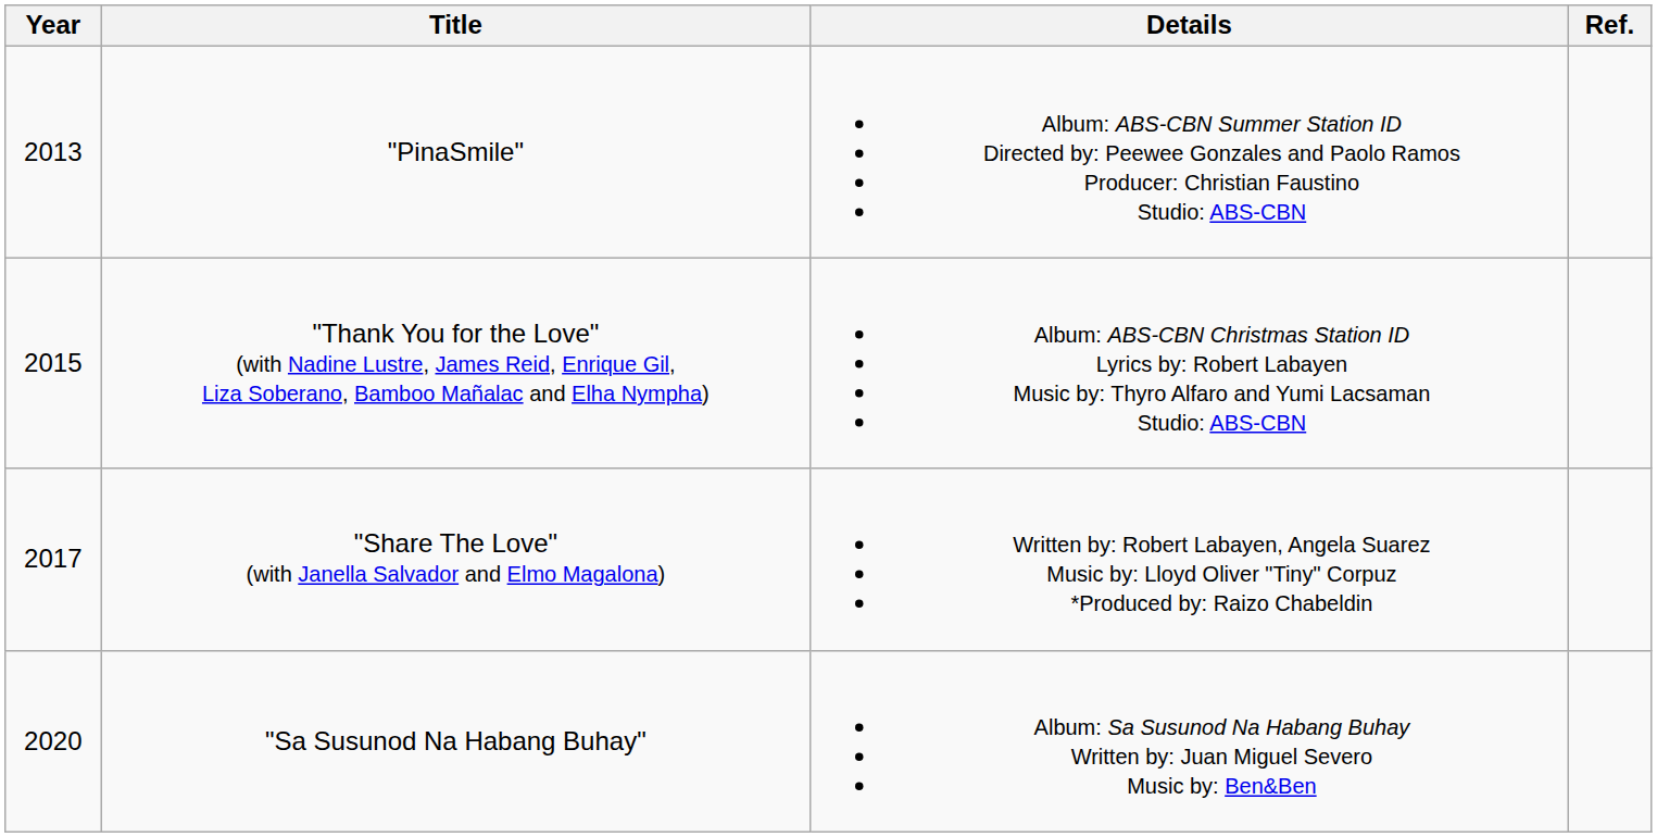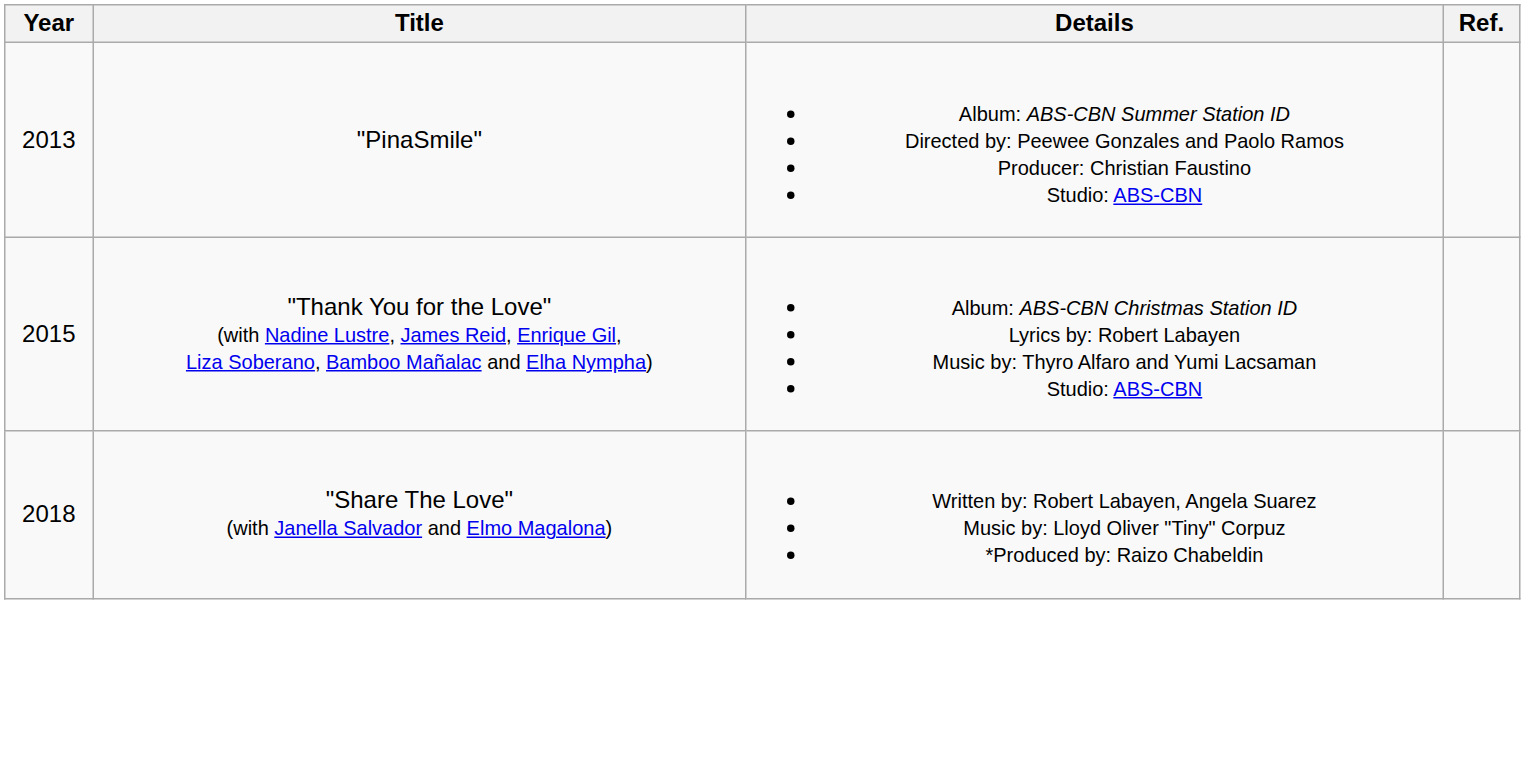 <table class="wikitable"  style="text-align:center; width:80%;">
 <tr>
 <th>Year</th>
 <th>Title</th>
 <th>Details</th>
 <th>Ref.</th>
 </tr>
 <tr>
 <td>2013</td>
 <td>"PinaSmile"</td>
 <td><br><ul><li><small>Album: <em>ABS-CBN Summer Station ID</em></small></li><li><small>Directed by: Peewee Gonzales and Paolo Ramos</small></li><li><small>Producer: Christian Faustino</small></li><li><small>Studio: <a href='#'>ABS-CBN</a></small></li></ul></td>
 <td></td>
 </tr>
 <tr>
 <td>2015</td>
 <td>"Thank You for the Love"<br><small>(with <a href='#'>Nadine Lustre</a>, <a href='#'>James Reid</a>, <a href='#'>Enrique Gil</a>,<br><a href='#'>Liza Soberano</a>, <a href='#'>Bamboo Mañalac</a> and <a href='#'>Elha Nympha</a>)</small></td>
 <td><br><ul><li><small>Album: <em>ABS-CBN Christmas Station ID</em></small></li><li><small>Lyrics by: Robert Labayen</small></li><li><small>Music by: Thyro Alfaro and Yumi Lacsaman</small></li><li><small>Studio: <a href='#'>ABS-CBN</a></small></li></ul></td>
 <td></td>
 </tr>
 <tr>
-<td>2017</td>
+<td>2018</td>
 <td>"Share The Love"<br><small>(with <a href='#'>Janella Salvador</a> and <a href='#'>Elmo Magalona</a>)</small></td>
 <td><br><ul><li><small>Written by: Robert Labayen, Angela Suarez</small></li><li><small>Music by: Lloyd Oliver "Tiny" Corpuz</small></li><li><small>*Produced by: Raizo Chabeldin</small></li></ul></td>
 <td></td>
 </tr>
-<tr>
-<td>2020</td>
-<td>"Sa Susunod Na Habang Buhay"</td>
-<td><br><ul><li><small>Album: <em>Sa Susunod Na Habang Buhay</em></small></li><li><small>Written by: Juan Miguel Severo</small></li><li><small>Music by: <a href='#'>Ben&Ben</a></small></li></ul></td>
-<td></td>
-</tr>
 </table>
